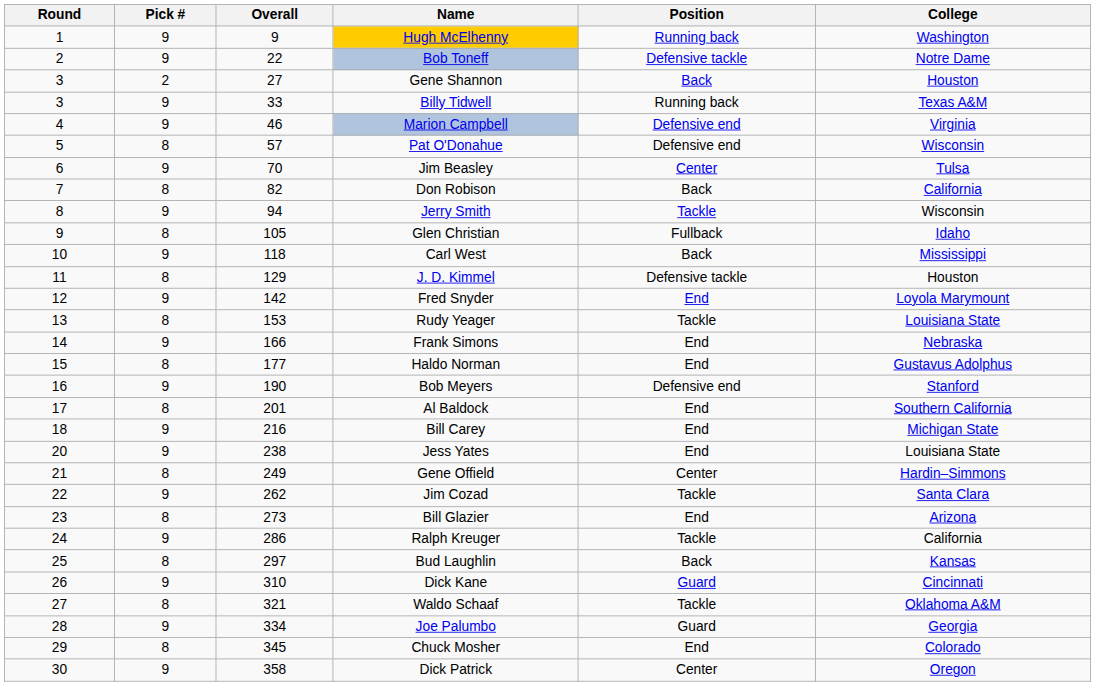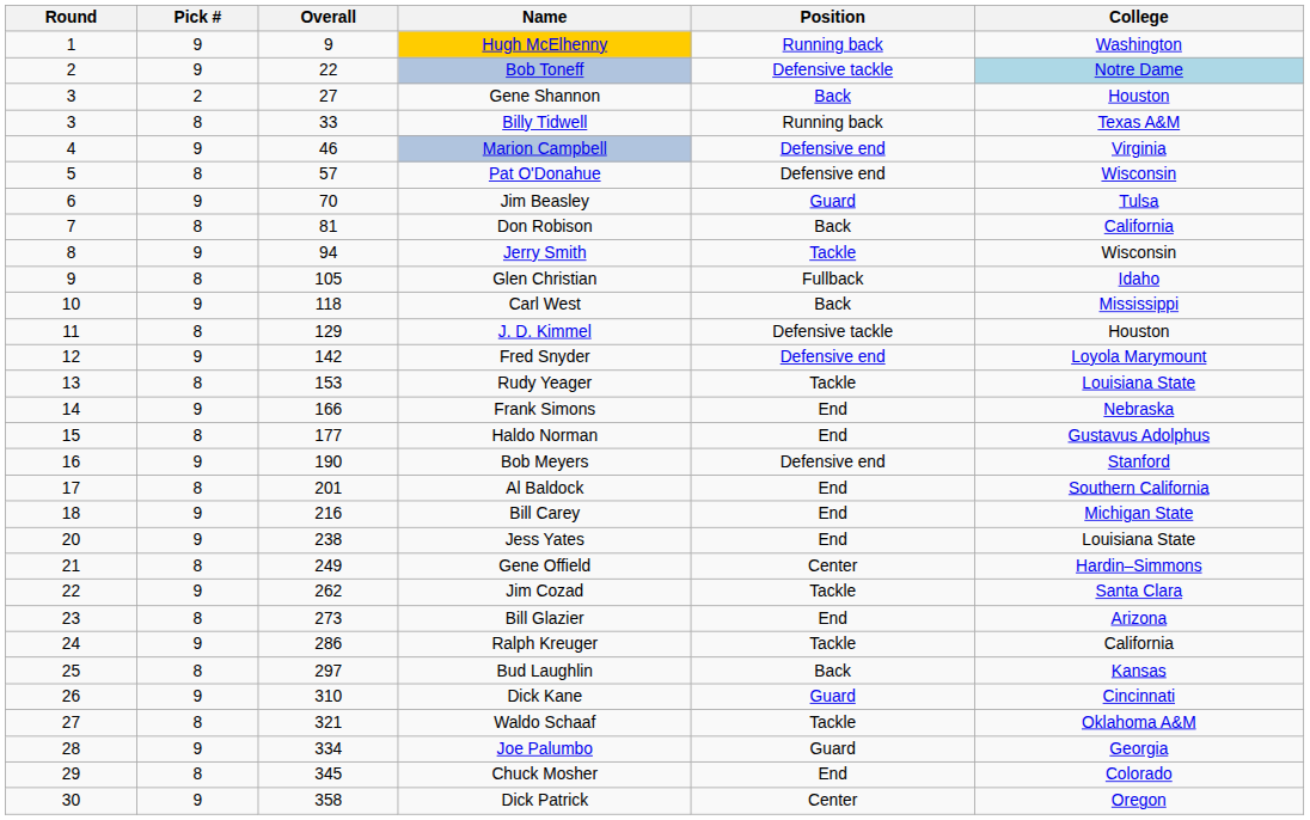 <table class="wikitable sortable sortable" style="width: 100%; text-align:center">
 <tr>
 <th>Round</th>
 <th>Pick #</th>
 <th>Overall</th>
 <th>Name</th>
 <th>Position</th>
 <th>College</th>
 </tr>
 <tr>
 <td>1</td>
 <td>9</td>
 <td>9</td>
 <td bgcolor=#FFCC00><a href='#'>Hugh McElhenny</a></td>
 <td><a href='#'>Running back</a></td>
 <td><a href='#'>Washington</a></td>
 </tr>
 <tr>
 <td>2</td>
 <td>9</td>
 <td>22</td>
 <td bgcolor=lightsteelblue><a href='#'>Bob Toneff</a></td>
 <td><a href='#'>Defensive tackle</a></td>
-<td><a href='#'>Notre Dame</a></td>
+<td style="background: lightblue;"><a href='#'>Notre Dame</a></td>
 </tr>
 <tr>
 <td>3</td>
 <td>2</td>
 <td>27</td>
 <td>Gene Shannon</td>
 <td><a href='#'>Back</a></td>
 <td><a href='#'>Houston</a></td>
 </tr>
 <tr>
 <td>3</td>
-<td>9</td>
+<td>8</td>
 <td>33</td>
 <td><a href='#'>Billy Tidwell</a></td>
 <td>Running back</td>
 <td><a href='#'>Texas A&M</a></td>
 </tr>
 <tr>
 <td>4</td>
 <td>9</td>
 <td>46</td>
 <td bgcolor=lightsteelblue><a href='#'>Marion Campbell</a></td>
 <td><a href='#'>Defensive end</a></td>
 <td><a href='#'>Virginia</a></td>
 </tr>
 <tr>
 <td>5</td>
 <td>8</td>
 <td>57</td>
 <td><a href='#'>Pat O'Donahue</a></td>
 <td>Defensive end</td>
 <td><a href='#'>Wisconsin</a></td>
 </tr>
 <tr>
 <td>6</td>
 <td>9</td>
 <td>70</td>
 <td>Jim Beasley</td>
-<td><a href='#'>Center</a></td>
+<td><a href='#'>Guard</a></td>
 <td><a href='#'>Tulsa</a></td>
 </tr>
 <tr>
 <td>7</td>
 <td>8</td>
-<td>82</td>
+<td>81</td>
 <td>Don Robison</td>
 <td>Back</td>
 <td><a href='#'>California</a></td>
 </tr>
 <tr>
 <td>8</td>
 <td>9</td>
 <td>94</td>
 <td><a href='#'>Jerry Smith</a></td>
 <td><a href='#'>Tackle</a></td>
 <td>Wisconsin</td>
 </tr>
 <tr>
 <td>9</td>
 <td>8</td>
 <td>105</td>
 <td>Glen Christian</td>
 <td>Fullback</td>
 <td><a href='#'>Idaho</a></td>
 </tr>
 <tr>
 <td>10</td>
 <td>9</td>
 <td>118</td>
 <td>Carl West</td>
 <td>Back</td>
 <td><a href='#'>Mississippi</a></td>
 </tr>
 <tr>
 <td>11</td>
 <td>8</td>
 <td>129</td>
 <td><a href='#'>J. D. Kimmel</a></td>
 <td>Defensive tackle</td>
 <td>Houston</td>
 </tr>
 <tr>
 <td>12</td>
 <td>9</td>
 <td>142</td>
 <td>Fred Snyder</td>
-<td><a href='#'>End</a></td>
+<td><a href='#'>Defensive end</a></td>
 <td><a href='#'>Loyola Marymount</a></td>
 </tr>
 <tr>
 <td>13</td>
 <td>8</td>
 <td>153</td>
 <td>Rudy Yeager</td>
 <td>Tackle</td>
 <td><a href='#'>Louisiana State</a></td>
 </tr>
 <tr>
 <td>14</td>
 <td>9</td>
 <td>166</td>
 <td>Frank Simons</td>
 <td>End</td>
 <td><a href='#'>Nebraska</a></td>
 </tr>
 <tr>
 <td>15</td>
 <td>8</td>
 <td>177</td>
 <td>Haldo Norman</td>
 <td>End</td>
 <td><a href='#'>Gustavus Adolphus</a></td>
 </tr>
 <tr>
 <td>16</td>
 <td>9</td>
 <td>190</td>
 <td>Bob Meyers</td>
 <td>Defensive end</td>
 <td><a href='#'>Stanford</a></td>
 </tr>
 <tr>
 <td>17</td>
 <td>8</td>
 <td>201</td>
 <td>Al Baldock</td>
 <td>End</td>
 <td><a href='#'>Southern California</a></td>
 </tr>
 <tr>
 <td>18</td>
 <td>9</td>
 <td>216</td>
 <td>Bill Carey</td>
 <td>End</td>
 <td><a href='#'>Michigan State</a></td>
 </tr>
 <tr>
 <td>20</td>
 <td>9</td>
 <td>238</td>
 <td>Jess Yates</td>
 <td>End</td>
 <td>Louisiana State</td>
 </tr>
 <tr>
 <td>21</td>
 <td>8</td>
 <td>249</td>
 <td>Gene Offield</td>
 <td>Center</td>
 <td><a href='#'>Hardin–Simmons</a></td>
 </tr>
 <tr>
 <td>22</td>
 <td>9</td>
 <td>262</td>
 <td>Jim Cozad</td>
 <td>Tackle</td>
 <td><a href='#'>Santa Clara</a></td>
 </tr>
 <tr>
 <td>23</td>
 <td>8</td>
 <td>273</td>
 <td>Bill Glazier</td>
 <td>End</td>
 <td><a href='#'>Arizona</a></td>
 </tr>
 <tr>
 <td>24</td>
 <td>9</td>
 <td>286</td>
 <td>Ralph Kreuger</td>
 <td>Tackle</td>
 <td>California</td>
 </tr>
 <tr>
 <td>25</td>
 <td>8</td>
 <td>297</td>
 <td>Bud Laughlin</td>
 <td>Back</td>
 <td><a href='#'>Kansas</a></td>
 </tr>
 <tr>
 <td>26</td>
 <td>9</td>
 <td>310</td>
 <td>Dick Kane</td>
 <td><a href='#'>Guard</a></td>
 <td><a href='#'>Cincinnati</a></td>
 </tr>
 <tr>
 <td>27</td>
 <td>8</td>
 <td>321</td>
 <td>Waldo Schaaf</td>
 <td>Tackle</td>
 <td><a href='#'>Oklahoma A&M</a></td>
 </tr>
 <tr>
 <td>28</td>
 <td>9</td>
 <td>334</td>
 <td><a href='#'>Joe Palumbo</a></td>
 <td>Guard</td>
 <td><a href='#'>Georgia</a></td>
 </tr>
 <tr>
 <td>29</td>
 <td>8</td>
 <td>345</td>
 <td>Chuck Mosher</td>
 <td>End</td>
 <td><a href='#'>Colorado</a></td>
 </tr>
 <tr>
 <td>30</td>
 <td>9</td>
 <td>358</td>
 <td>Dick Patrick</td>
 <td>Center</td>
 <td><a href='#'>Oregon</a></td>
 </tr>
 </table>
